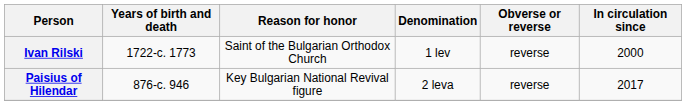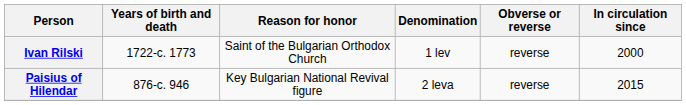 <table class="wikitable" style="font-size:95%; text-align:center;">
 <tr>
 <th>Person</th>
 <th>Years of birth and death</th>
 <th>Reason for honor</th>
 <th>Denomination</th>
 <th>Obverse or reverse</th>
 <th>In circulation since</th>
 </tr>
 <tr>
 <th><a href='#'>Ivan Rilski</a></th>
 <td>1722-c. 1773</td>
 <td>Saint of the Bulgarian Orthodox Church</td>
 <td>1 lev</td>
 <td>reverse</td>
 <td>2000</td>
 </tr>
 <tr>
 <th><a href='#'>Paisius of Hilendar</a></th>
 <td>876-c. 946</td>
 <td>Key Bulgarian National Revival figure</td>
 <td>2 leva</td>
 <td>reverse</td>
-<td>2017</td>
+<td>2015</td>
 </tr>
 <tr>
 </tr>
 </table>
